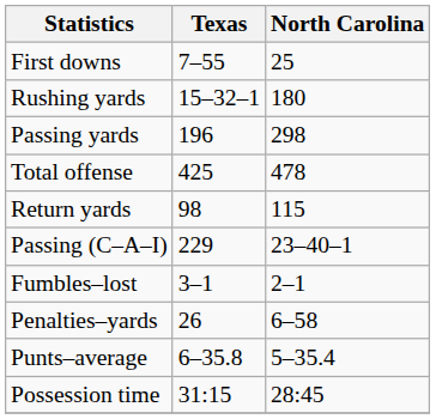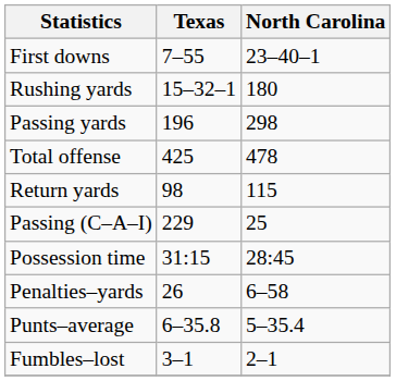 <table class="wikitable">
 <tr>
 <th>Statistics</th>
 <th>Texas</th>
 <th>North Carolina</th>
 </tr>
 <tr>
 <td>First downs</td>
 <td>7–55</td>
-<td>25</td>
+<td>23–40–1</td>
 </tr>
 <tr>
 <td>Rushing yards</td>
 <td>15–32–1</td>
 <td>180</td>
 </tr>
 <tr>
 <td>Passing yards</td>
 <td>196</td>
 <td>298</td>
 </tr>
 <tr>
 <td>Total offense</td>
 <td>425</td>
 <td>478</td>
 </tr>
 <tr>
 <td>Return yards</td>
 <td>98</td>
 <td>115</td>
 </tr>
 <tr>
 <td>Passing (C–A–I)</td>
 <td>229</td>
-<td>23–40–1</td>
+<td>25</td>
 </tr>
 <tr>
-<td>Fumbles–lost</td>
-<td>3–1</td>
-<td>2–1</td>
+<td>Possession time</td>
+<td>31:15</td>
+<td>28:45</td>
 </tr>
 <tr>
 <td>Penalties–yards</td>
 <td>26</td>
 <td>6–58</td>
 </tr>
 <tr>
 <td>Punts–average</td>
 <td>6–35.8</td>
 <td>5–35.4</td>
 </tr>
 <tr>
-<td>Possession time</td>
-<td>31:15</td>
-<td>28:45</td>
+<td>Fumbles–lost</td>
+<td>3–1</td>
+<td>2–1</td>
 </tr>
 <tr>
 </tr>
 </table>
